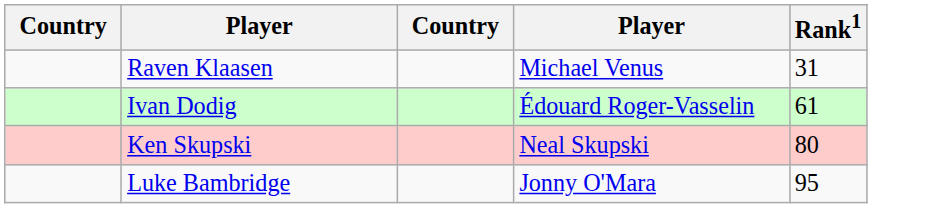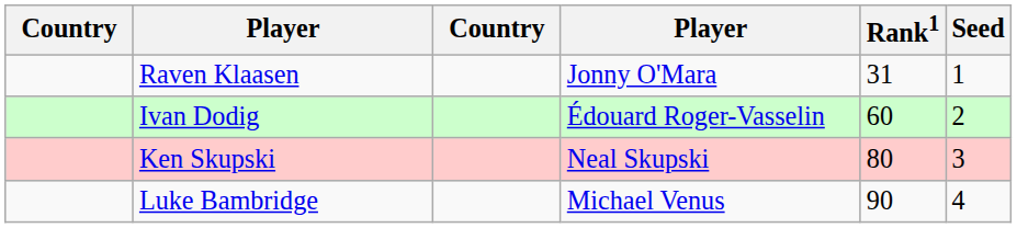 <table class="sortable wikitable">
 <tr>
 <th width="70">Country</th>
 <th width="175">Player</th>
 <th width="70">Country</th>
 <th width="175">Player</th>
 <th>Rank<sup>1</sup></th>
+<th>Seed</th>
 </tr>
 <tr>
 <td></td>
 <td><a href='#'>Raven Klaasen</a></td>
 <td></td>
-<td><a href='#'>Michael Venus</a></td>
+<td><a href='#'>Jonny O'Mara</a></td>
 <td>31</td>
+<td>1</td>
 </tr>
 <tr bgcolor=#cfc>
 <td></td>
 <td><a href='#'>Ivan Dodig</a></td>
 <td></td>
 <td><a href='#'>Édouard Roger-Vasselin</a></td>
-<td>61</td>
+<td>60</td>
+<td>2</td>
 </tr>
 <tr bgcolor=#fcc>
 <td></td>
 <td><a href='#'>Ken Skupski</a></td>
 <td></td>
 <td><a href='#'>Neal Skupski</a></td>
 <td>80</td>
+<td>3</td>
 </tr>
 <tr>
 <td></td>
 <td><a href='#'>Luke Bambridge</a></td>
 <td></td>
-<td><a href='#'>Jonny O'Mara</a></td>
-<td>95</td>
+<td><a href='#'>Michael Venus</a></td>
+<td>90</td>
+<td>4</td>
 </tr>
 </table>
